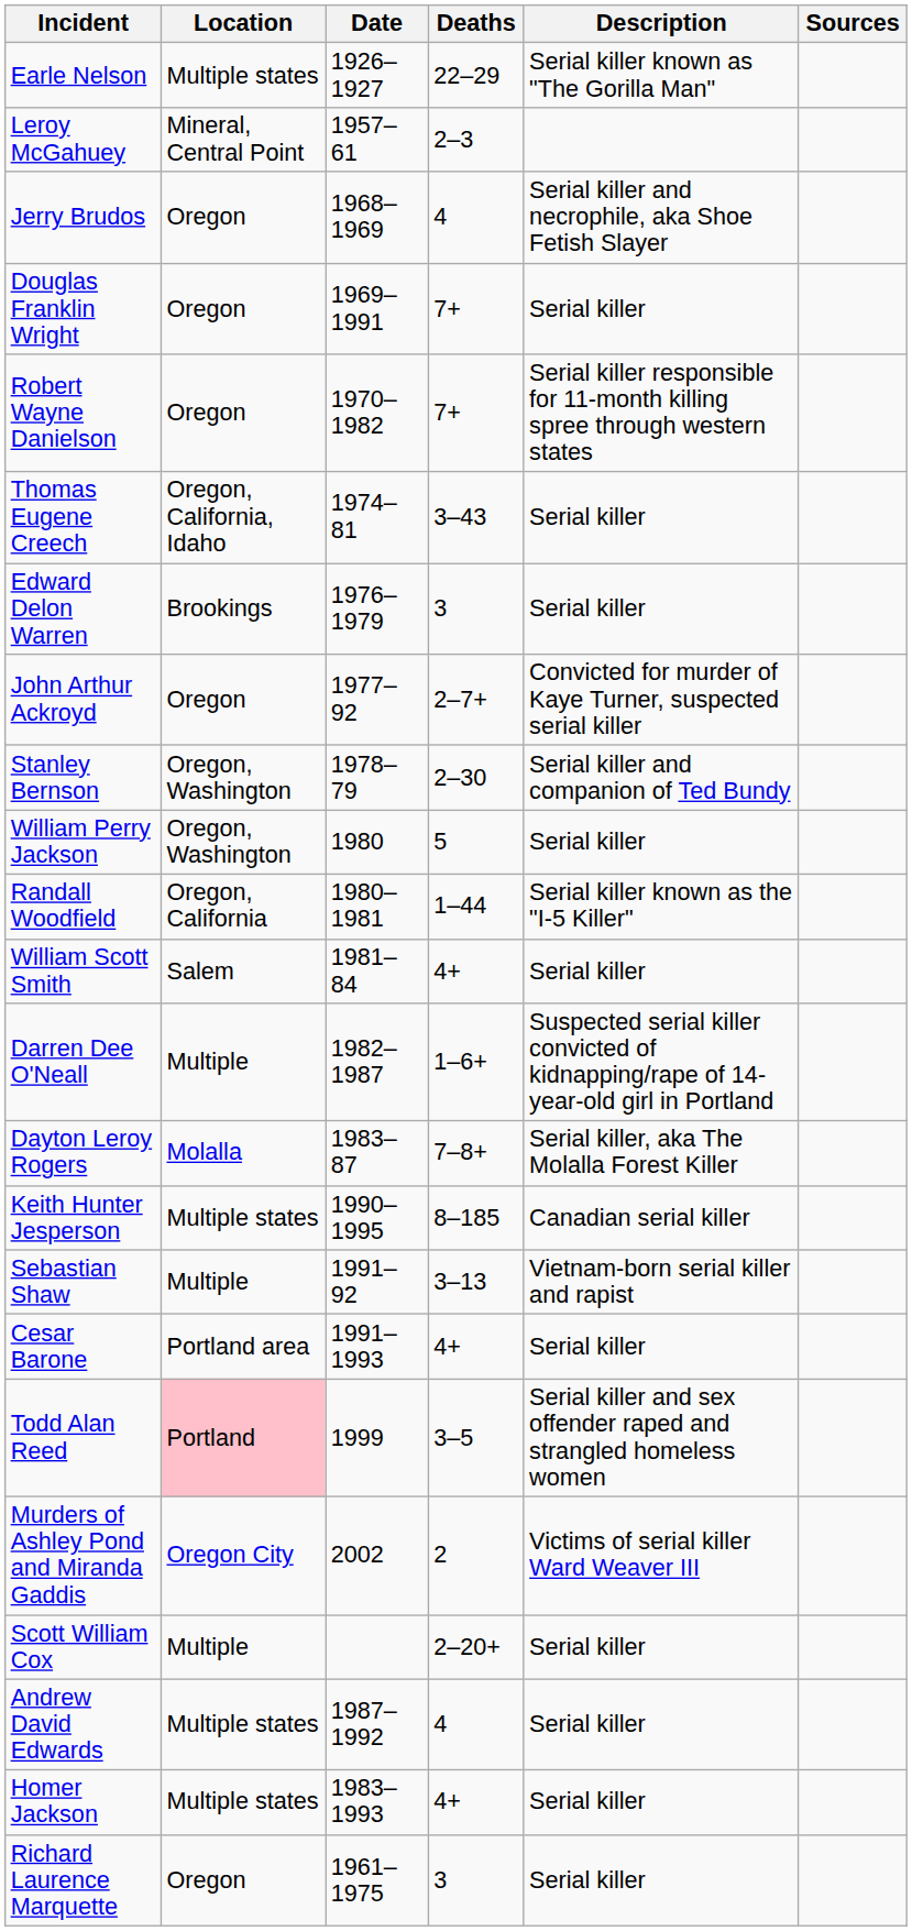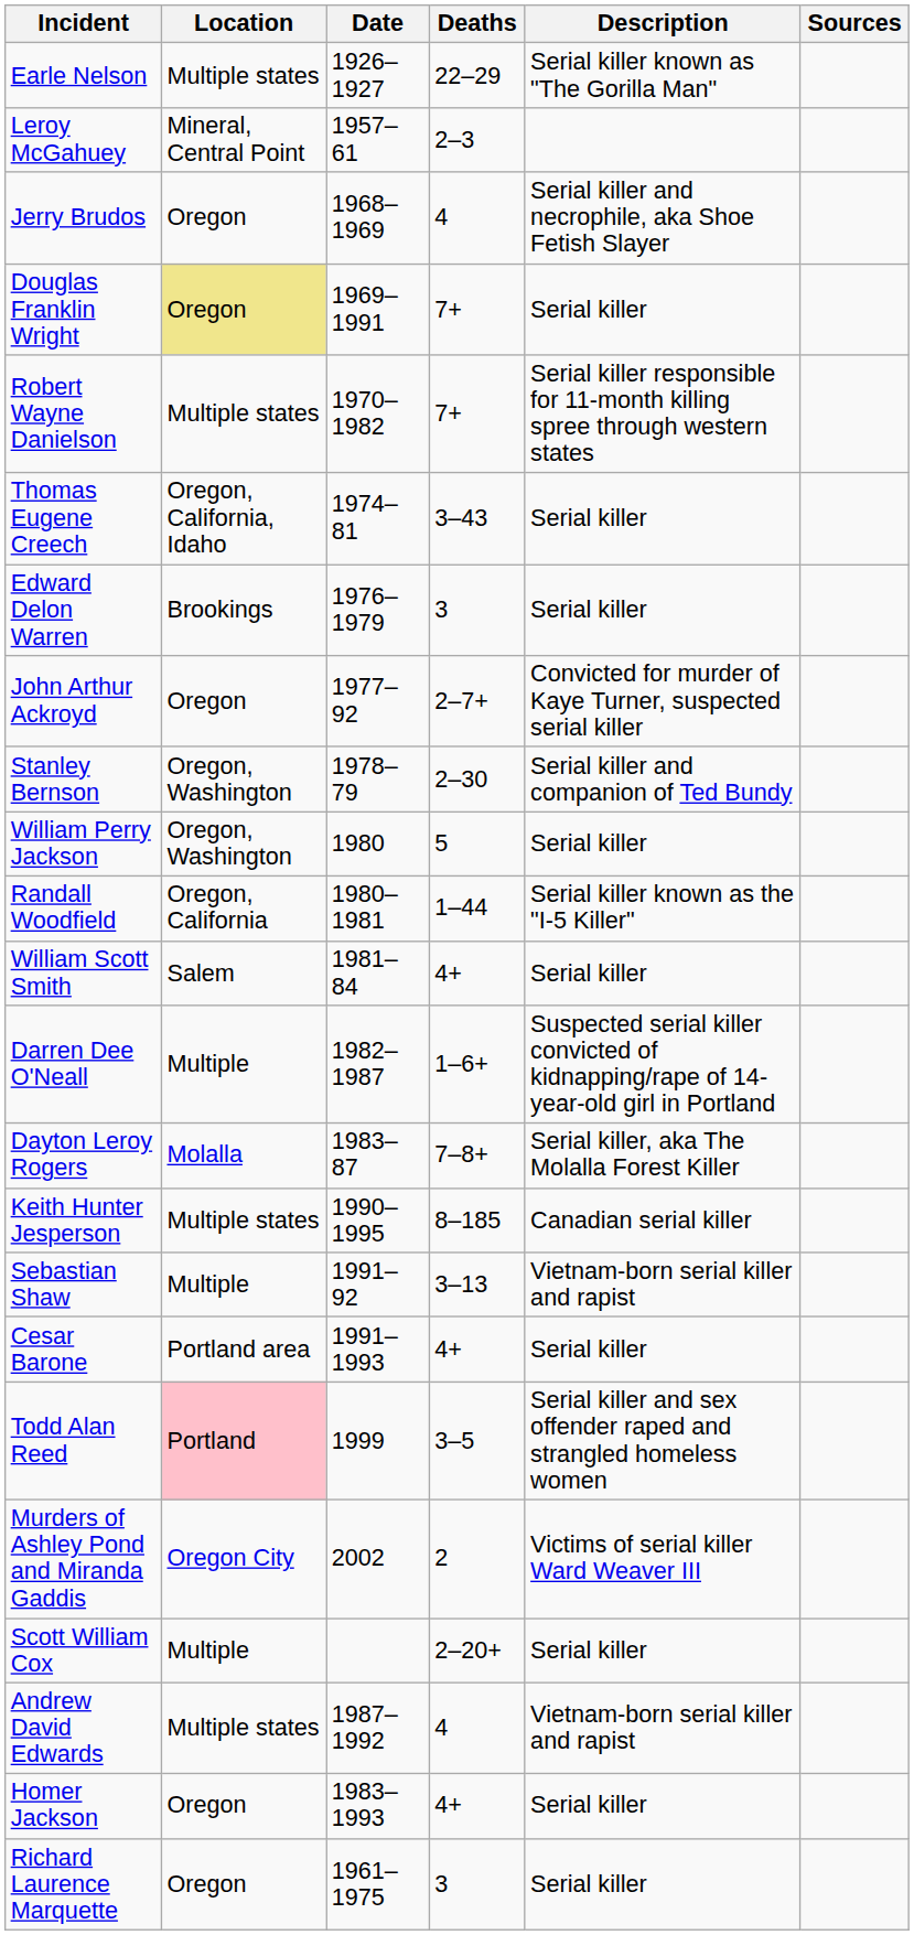 <table class="wikitable sortable">
 <tr>
 <th width="200">Incident</th>
 <th width="200">Location</th>
 <th width="150">Date</th>
 <th width="75">Deaths</th>
 <th width="500">Description</th>
 <th width="75">Sources</th>
 </tr>
 <tr>
 <td><a href='#'>Earle Nelson</a></td>
 <td>Multiple states</td>
 <td>1926–1927</td>
 <td>22–29</td>
 <td>Serial killer known as "The Gorilla Man"</td>
 <td></td>
 </tr>
 <tr>
 <td><a href='#'>Leroy McGahuey</a></td>
 <td>Mineral, Central Point</td>
 <td>1957–61</td>
 <td>2–3</td>
 <td></td>
 </tr>
 <tr>
 <td><a href='#'>Jerry Brudos</a></td>
 <td>Oregon</td>
 <td>1968–1969</td>
 <td>4</td>
 <td>Serial killer and necrophile, aka Shoe Fetish Slayer</td>
 <td></td>
 </tr>
 <tr>
 <td><a href='#'>Douglas Franklin Wright</a></td>
-<td>Oregon</td>
+<td style="background: khaki;">Oregon</td>
 <td>1969–1991</td>
 <td>7+</td>
 <td>Serial killer</td>
 <td></td>
 </tr>
 <tr>
 <td><a href='#'>Robert Wayne Danielson</a></td>
-<td>Oregon</td>
+<td>Multiple states</td>
 <td>1970–1982</td>
 <td>7+</td>
 <td>Serial killer responsible for 11-month killing spree through western states</td>
 <td></td>
 </tr>
 <tr>
 <td><a href='#'>Thomas Eugene Creech</a></td>
 <td>Oregon, California, Idaho</td>
 <td>1974–81</td>
 <td>3–43</td>
 <td>Serial killer</td>
 <td></td>
 </tr>
 <tr>
 <td><a href='#'>Edward Delon Warren</a></td>
 <td>Brookings</td>
 <td>1976–1979</td>
 <td>3</td>
 <td>Serial killer</td>
 </tr>
 <tr>
 <td><a href='#'>John Arthur Ackroyd</a></td>
 <td>Oregon</td>
 <td>1977–92</td>
 <td>2–7+</td>
 <td>Convicted for murder of Kaye Turner, suspected serial killer</td>
 <td></td>
 </tr>
 <tr>
 <td><a href='#'>Stanley Bernson</a></td>
 <td>Oregon, Washington</td>
 <td>1978–79</td>
 <td>2–30</td>
 <td>Serial killer and companion of <a href='#'>Ted Bundy</a></td>
 <td></td>
 </tr>
 <tr>
 <td><a href='#'>William Perry Jackson</a></td>
 <td>Oregon, Washington</td>
 <td>1980</td>
 <td>5</td>
 <td>Serial killer</td>
 <td></td>
 </tr>
 <tr>
 <td><a href='#'>Randall Woodfield</a></td>
 <td>Oregon, California</td>
 <td>1980–1981</td>
 <td>1–44</td>
 <td>Serial killer known as the "I-5 Killer"</td>
 <td></td>
 </tr>
 <tr>
 <td><a href='#'>William Scott Smith</a></td>
 <td>Salem</td>
 <td>1981–84</td>
 <td>4+</td>
 <td>Serial killer</td>
 <td></td>
 </tr>
 <tr>
 <td><a href='#'>Darren Dee O'Neall</a></td>
 <td>Multiple</td>
 <td>1982–1987</td>
 <td>1–6+</td>
 <td>Suspected serial killer convicted of kidnapping/rape of 14-year-old girl in Portland</td>
 <td></td>
 </tr>
 <tr>
 <td><a href='#'>Dayton Leroy Rogers</a></td>
 <td><a href='#'>Molalla</a></td>
 <td>1983–87</td>
 <td>7–8+</td>
 <td>Serial killer, aka The Molalla Forest Killer</td>
 <td></td>
 </tr>
 <tr>
 <td><a href='#'>Keith Hunter Jesperson</a></td>
 <td>Multiple states</td>
 <td>1990–1995</td>
 <td>8–185</td>
 <td>Canadian serial killer</td>
 <td></td>
 </tr>
 <tr>
 <td><a href='#'>Sebastian Shaw</a></td>
 <td>Multiple</td>
 <td>1991–92</td>
 <td>3–13</td>
 <td>Vietnam-born serial killer and rapist</td>
 <td></td>
 </tr>
 <tr>
 <td><a href='#'>Cesar Barone</a></td>
 <td>Portland area</td>
 <td>1991–1993</td>
 <td>4+</td>
 <td>Serial killer</td>
 <td></td>
 </tr>
 <tr>
 <td><a href='#'>Todd Alan Reed</a></td>
 <td style="background: pink;">Portland</td>
 <td>1999</td>
 <td>3–5</td>
 <td>Serial killer and sex offender raped and strangled homeless women</td>
 <td></td>
 </tr>
 <tr>
 <td><a href='#'>Murders of Ashley Pond and Miranda Gaddis</a></td>
 <td><a href='#'>Oregon City</a></td>
 <td>2002</td>
 <td>2</td>
 <td>Victims of serial killer <a href='#'>Ward Weaver III</a></td>
 <td></td>
 </tr>
 <tr>
 <td><a href='#'>Scott William Cox</a></td>
 <td>Multiple</td>
 <td></td>
 <td>2–20+</td>
 <td>Serial killer</td>
 <td></td>
 </tr>
 <tr ||>
 <td><a href='#'>Andrew David Edwards</a></td>
 <td>Multiple states</td>
 <td>1987–1992</td>
 <td>4</td>
-<td>Serial killer</td>
+<td>Vietnam-born serial killer and rapist</td>
 <td></td>
 </tr>
 <tr>
 <td><a href='#'>Homer Jackson</a></td>
-<td>Multiple states</td>
+<td>Oregon</td>
 <td>1983–1993</td>
 <td>4+</td>
 <td>Serial killer</td>
 <td></td>
 </tr>
 <tr>
 <td><a href='#'>Richard Laurence Marquette</a></td>
 <td>Oregon</td>
 <td>1961–1975</td>
 <td>3</td>
 <td>Serial killer</td>
 <td></td>
 </tr>
 </table>
